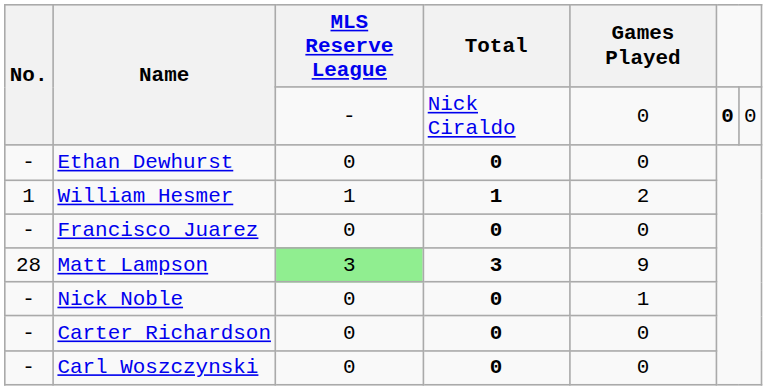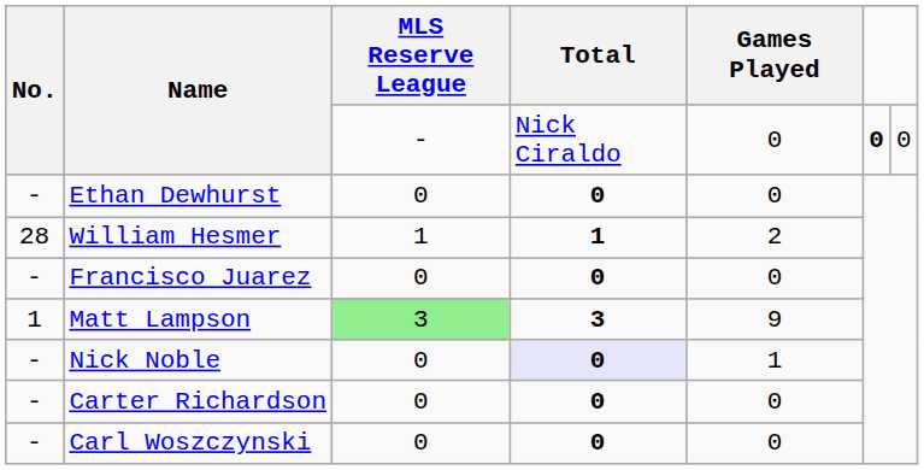 <table class="wikitable sortable" style="text-align: center;">
 <tr>
 <th rowspan=2>No.</th>
 <th rowspan=2>Name</th>
 <th style="width:85px;"><a href='#'>MLS Reserve League</a></th>
 <th style="width:85px;"><strong>Total</strong></th>
 <th style="width:85px;"><strong>Games Played</strong></th>
 </tr>
 <tr>
 <td>-</td>
 <td align=left> <a href='#'>Nick Ciraldo</a></td>
 <td>0</td>
 <td><strong>0</strong></td>
 <td>0</td>
 </tr>
 <tr>
 <td>-</td>
 <td align=left> <a href='#'>Ethan Dewhurst</a></td>
 <td>0</td>
 <td><strong>0</strong></td>
 <td>0</td>
 </tr>
 <tr>
-<td>1</td>
+<td>28</td>
 <td align=left> <a href='#'>William Hesmer</a></td>
 <td>1</td>
 <td><strong>1</strong></td>
 <td>2</td>
 </tr>
 <tr>
 <td>-</td>
 <td align=left> <a href='#'>Francisco Juarez</a></td>
 <td>0</td>
 <td><strong>0</strong></td>
 <td>0</td>
 </tr>
 <tr>
-<td>28</td>
+<td>1</td>
 <td align=left> <a href='#'>Matt Lampson</a></td>
 <td style="background: lightgreen;">3</td>
 <td><strong>3</strong></td>
 <td>9</td>
 </tr>
 <tr>
 <td>-</td>
 <td align=left> <a href='#'>Nick Noble</a></td>
 <td>0</td>
-<td><strong>0</strong></td>
+<td style="background: lavender;"><strong>0</strong></td>
 <td>1</td>
 </tr>
 <tr>
 <td>-</td>
 <td align=left> <a href='#'>Carter Richardson</a></td>
 <td>0</td>
 <td><strong>0</strong></td>
 <td>0</td>
 </tr>
 <tr>
 <td>-</td>
 <td align=left> <a href='#'>Carl Woszczynski</a></td>
 <td>0</td>
 <td><strong>0</strong></td>
 <td>0</td>
 </tr>
 </table>
